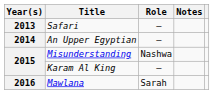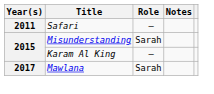 <table class="wikitable plainrowheaders sortable"  style=font-size:100%>
 <tr>
 <th scope="col">Year(s)</th>
 <th scope="col">Title</th>
 <th scope="col" class="unsortable">Role</th>
 <th scope="col" class="unsortable">Notes</th>
 <th scope="col" class="unsortable"></th>
 </tr>
 <tr>
-<th scope="row">2013</th>
+<th scope="row">2011</th>
 <td><em>Safari</em></td>
-<td align="center"> —</td>
-<td></td>
-<td style="text-align:center;"></td>
-</tr>
-<tr>
-<th scope="row">2014</th>
-<td><em>An Upper Egyptian</em></td>
 <td align="center"> —</td>
 <td></td>
 <td style="text-align:center;"></td>
 </tr>
 <tr>
 <th scope="row" rowspan="2">2015</th>
 <td><em><a href='#'>Misunderstanding</a></em></td>
-<td>Nashwa</td>
+<td>Sarah</td>
 <td></td>
 <td style="text-align:center;"></td>
 </tr>
 <tr>
 <td><em>Karam Al King</em></td>
 <td align="center"> —</td>
 <td></td>
 <td style="text-align:center;"></td>
 </tr>
 <tr>
-<th scope="row">2016</th>
+<th scope="row">2017</th>
 <td><em><a href='#'>Mawlana</a></em></td>
 <td>Sarah</td>
 <td></td>
 <td style="text-align:center;"></td>
 </tr>
 </table>
